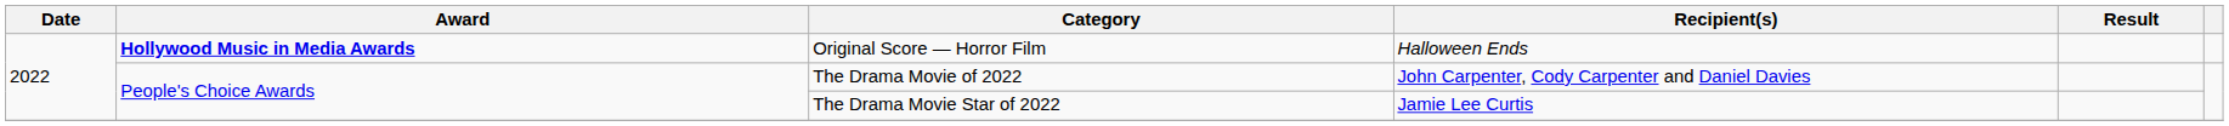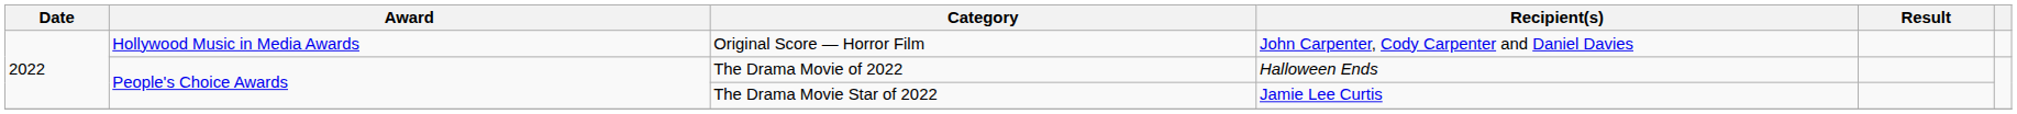 <table class="wikitable sortable plainrowheaders" style="width: 99%;">
 <tr>
 <th scope="col">Date</th>
 <th scope="col">Award</th>
 <th scope="col">Category</th>
 <th scope="col" style="width:30%;">Recipient(s)</th>
 <th scope="col">Result</th>
 <th scope="col" class="unsortable"></th>
 </tr>
 <tr>
 <td rowspan="3">2022</td>
-<td><strong><a href='#'>Hollywood Music in Media Awards</a></strong></td>
+<td><a href='#'>Hollywood Music in Media Awards</a></td>
 <td>Original Score — Horror Film</td>
-<td><em>Halloween Ends</em></td>
+<td><a href='#'>John Carpenter</a>, <a href='#'>Cody Carpenter</a> and <a href='#'>Daniel Davies</a></td>
 <td></td>
 <td style="text-align:center;"></td>
 </tr>
 <tr>
 <td rowspan="2"><a href='#'>People's Choice Awards</a></td>
 <td>The Drama Movie of 2022</td>
-<td><a href='#'>John Carpenter</a>, <a href='#'>Cody Carpenter</a> and <a href='#'>Daniel Davies</a></td>
+<td><em>Halloween Ends</em></td>
 <td></td>
 <td style="text-align:center;" rowspan="2"></td>
 </tr>
 <tr>
 <td>The Drama Movie Star of 2022</td>
 <td><a href='#'>Jamie Lee Curtis</a></td>
 <td></td>
 </tr>
 <tr>
 </tr>
 </table>
